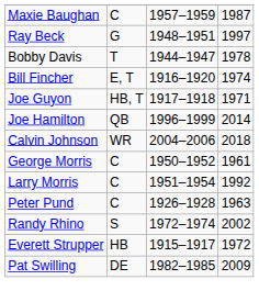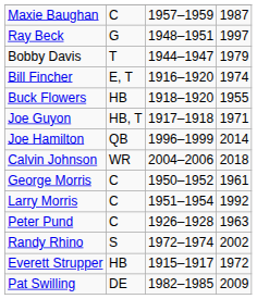 <table class="wikitable">
 <tr>
 </tr>
 <tr>
 <td><a href='#'>Maxie Baughan</a></td>
 <td>C</td>
 <td>1957–1959</td>
 <td>1987</td>
 </tr>
 <tr>
 <td><a href='#'>Ray Beck</a></td>
 <td>G</td>
 <td>1948–1951</td>
 <td>1997</td>
 </tr>
 <tr>
 <td>Bobby Davis</td>
 <td>T</td>
 <td>1944–1947</td>
-<td>1978</td>
+<td>1979</td>
 </tr>
 <tr>
 <td><a href='#'>Bill Fincher</a></td>
 <td>E, T</td>
 <td>1916–1920</td>
 <td>1974</td>
+</tr>
+<tr>
+<td><a href='#'>Buck Flowers</a></td>
+<td>HB</td>
+<td>1918–1920</td>
+<td>1955</td>
 </tr>
 <tr>
 <td><a href='#'>Joe Guyon</a></td>
 <td>HB, T</td>
 <td>1917–1918</td>
 <td>1971</td>
 </tr>
 <tr>
 <td><a href='#'>Joe Hamilton</a></td>
 <td>QB</td>
 <td>1996–1999</td>
 <td>2014</td>
 </tr>
 <tr>
 <td><a href='#'>Calvin Johnson</a></td>
 <td>WR</td>
 <td>2004–2006</td>
 <td>2018</td>
 </tr>
 <tr>
 <td><a href='#'>George Morris</a></td>
 <td>C</td>
 <td>1950–1952</td>
 <td>1961</td>
 </tr>
 <tr>
 <td><a href='#'>Larry Morris</a></td>
 <td>C</td>
 <td>1951–1954</td>
 <td>1992</td>
 </tr>
 <tr>
 <td><a href='#'>Peter Pund</a></td>
 <td>C</td>
 <td>1926–1928</td>
 <td>1963</td>
 </tr>
 <tr>
 <td><a href='#'>Randy Rhino</a></td>
 <td>S</td>
 <td>1972–1974</td>
 <td>2002</td>
 </tr>
 <tr>
 <td><a href='#'>Everett Strupper</a></td>
 <td>HB</td>
 <td>1915–1917</td>
 <td>1972</td>
 </tr>
 <tr>
 <td><a href='#'>Pat Swilling</a></td>
 <td>DE</td>
 <td>1982–1985</td>
 <td>2009</td>
 </tr>
 </table>
